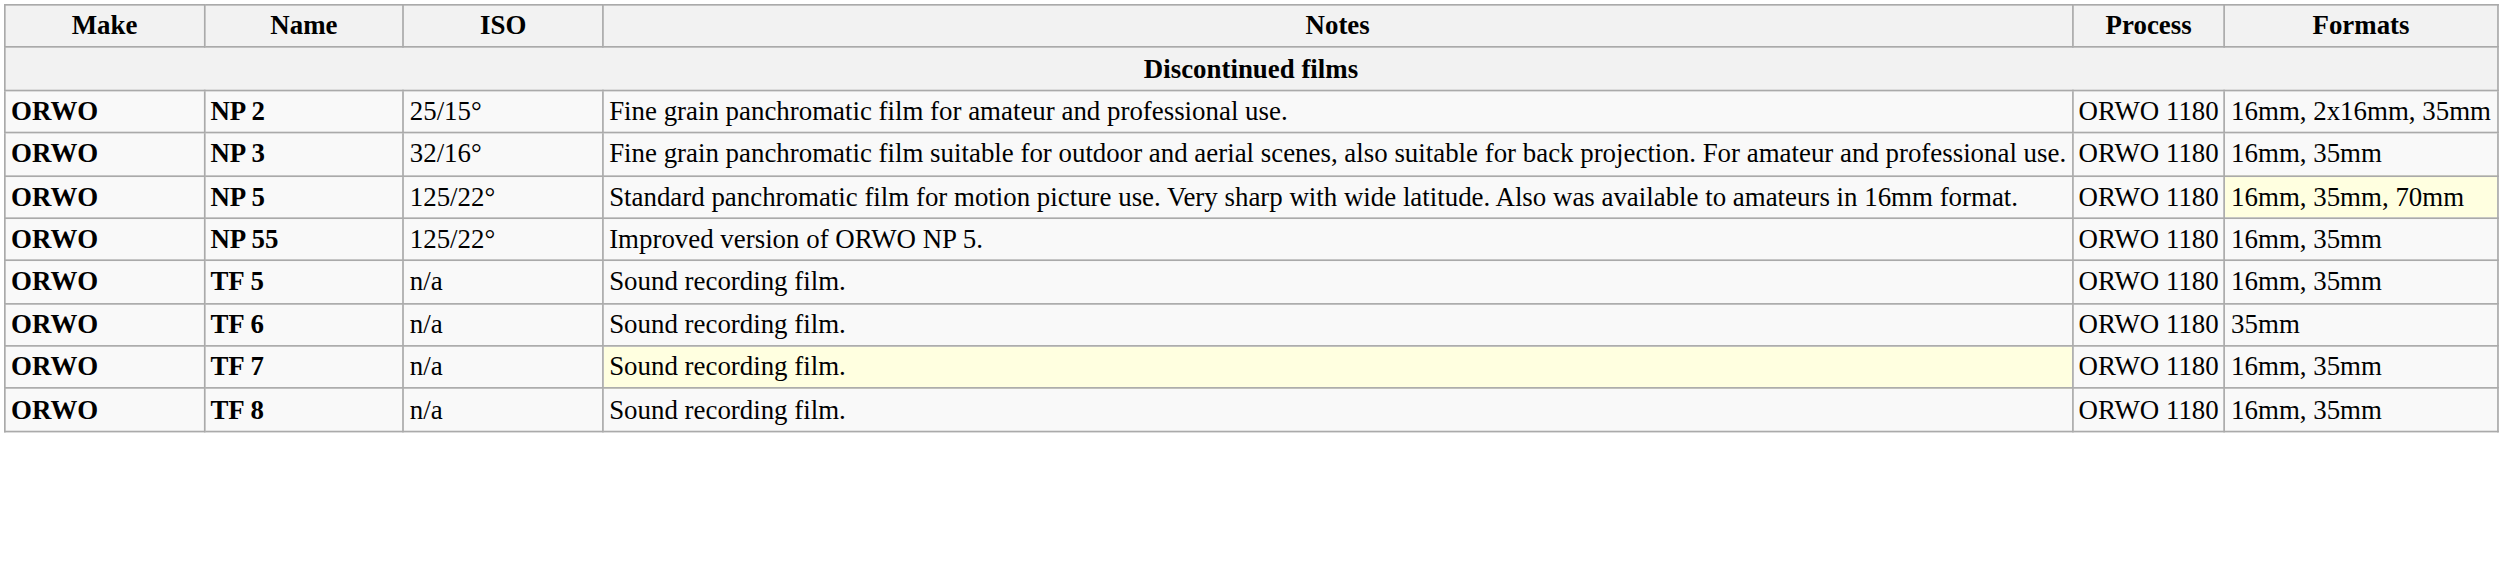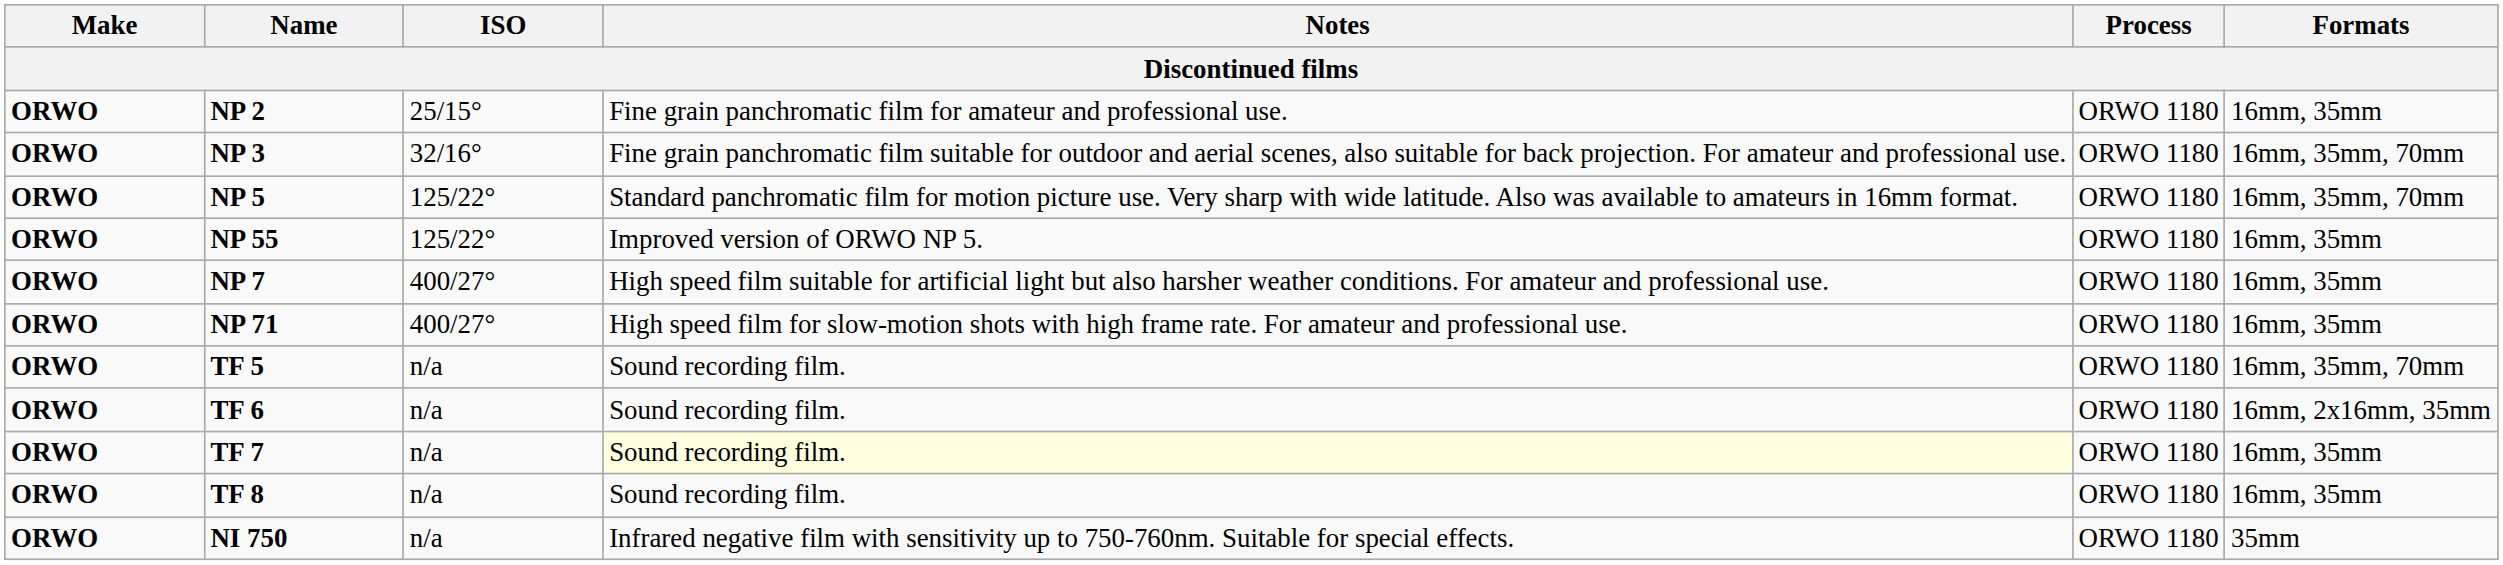 <table class="wikitable">
 <tr>
 <th width="8%">Make</th>
 <th width="8%">Name</th>
 <th width="8%">ISO</th>
 <th>Notes</th>
 <th>Process</th>
 <th>Formats</th>
 </tr>
 <tr>
 <th colspan="6">Discontinued films</th>
 </tr>
 <tr>
 <td><strong>ORWO</strong></td>
 <td><strong>NP 2</strong></td>
 <td>25/15°</td>
 <td>Fine grain panchromatic film for amateur and professional use.</td>
 <td>ORWO 1180</td>
-<td>16mm, 2x16mm, 35mm</td>
+<td>16mm, 35mm</td>
 </tr>
 <tr>
 <td><strong>ORWO</strong></td>
 <td><strong>NP 3</strong></td>
 <td>32/16°</td>
 <td>Fine grain panchromatic film suitable for outdoor and aerial scenes, also suitable for back projection. For amateur and professional use.</td>
 <td>ORWO 1180</td>
-<td>16mm, 35mm</td>
+<td>16mm, 35mm, 70mm</td>
 </tr>
 <tr>
 <td><strong>ORWO</strong></td>
 <td><strong>NP 5</strong></td>
 <td>125/22°</td>
 <td>Standard panchromatic film for motion picture use. Very sharp with wide latitude. Also was available to amateurs in 16mm format.</td>
 <td>ORWO 1180</td>
-<td style="background: lightyellow;">16mm, 35mm, 70mm</td>
+<td>16mm, 35mm, 70mm</td>
 </tr>
 <tr>
 <td><strong>ORWO</strong></td>
 <td><strong>NP 55</strong></td>
 <td>125/22°</td>
 <td>Improved version of ORWO NP 5.</td>
 <td>ORWO 1180</td>
 <td>16mm, 35mm</td>
 </tr>
 <tr>
 <td><strong>ORWO</strong></td>
+<td><strong>NP 7</strong></td>
+<td>400/27°</td>
+<td>High speed film suitable for artificial light but also harsher weather conditions.  For amateur and professional use.</td>
+<td>ORWO 1180</td>
+<td>16mm, 35mm</td>
+</tr>
+<tr>
+<td><strong>ORWO</strong></td>
+<td><strong>NP 71</strong></td>
+<td>400/27°</td>
+<td>High speed film for slow-motion shots with high frame rate.  For amateur and professional use.</td>
+<td>ORWO 1180</td>
+<td>16mm, 35mm</td>
+</tr>
+<tr>
+<td><strong>ORWO</strong></td>
 <td><strong>TF 5</strong></td>
 <td>n/a</td>
 <td>Sound recording film.</td>
 <td>ORWO 1180</td>
-<td>16mm, 35mm</td>
+<td>16mm, 35mm, 70mm</td>
 </tr>
 <tr>
 <td><strong>ORWO</strong></td>
 <td><strong>TF 6</strong></td>
 <td>n/a</td>
 <td>Sound recording film.</td>
 <td>ORWO 1180</td>
-<td>35mm</td>
+<td>16mm, 2x16mm, 35mm</td>
 </tr>
 <tr>
 <td><strong>ORWO</strong></td>
 <td><strong>TF 7</strong></td>
 <td>n/a</td>
 <td style="background: lightyellow;">Sound recording film.</td>
 <td>ORWO 1180</td>
 <td>16mm, 35mm</td>
 </tr>
 <tr>
 <td><strong>ORWO</strong></td>
 <td><strong>TF 8</strong></td>
 <td>n/a</td>
 <td>Sound recording film.</td>
 <td>ORWO 1180</td>
 <td>16mm, 35mm</td>
 </tr>
+<tr>
+<td><strong>ORWO</strong></td>
+<td><strong>NI 750</strong></td>
+<td>n/a</td>
+<td>Infrared negative film with sensitivity up to 750-760nm. Suitable for special effects.</td>
+<td>ORWO 1180</td>
+<td>35mm</td>
+</tr>
 </table>
